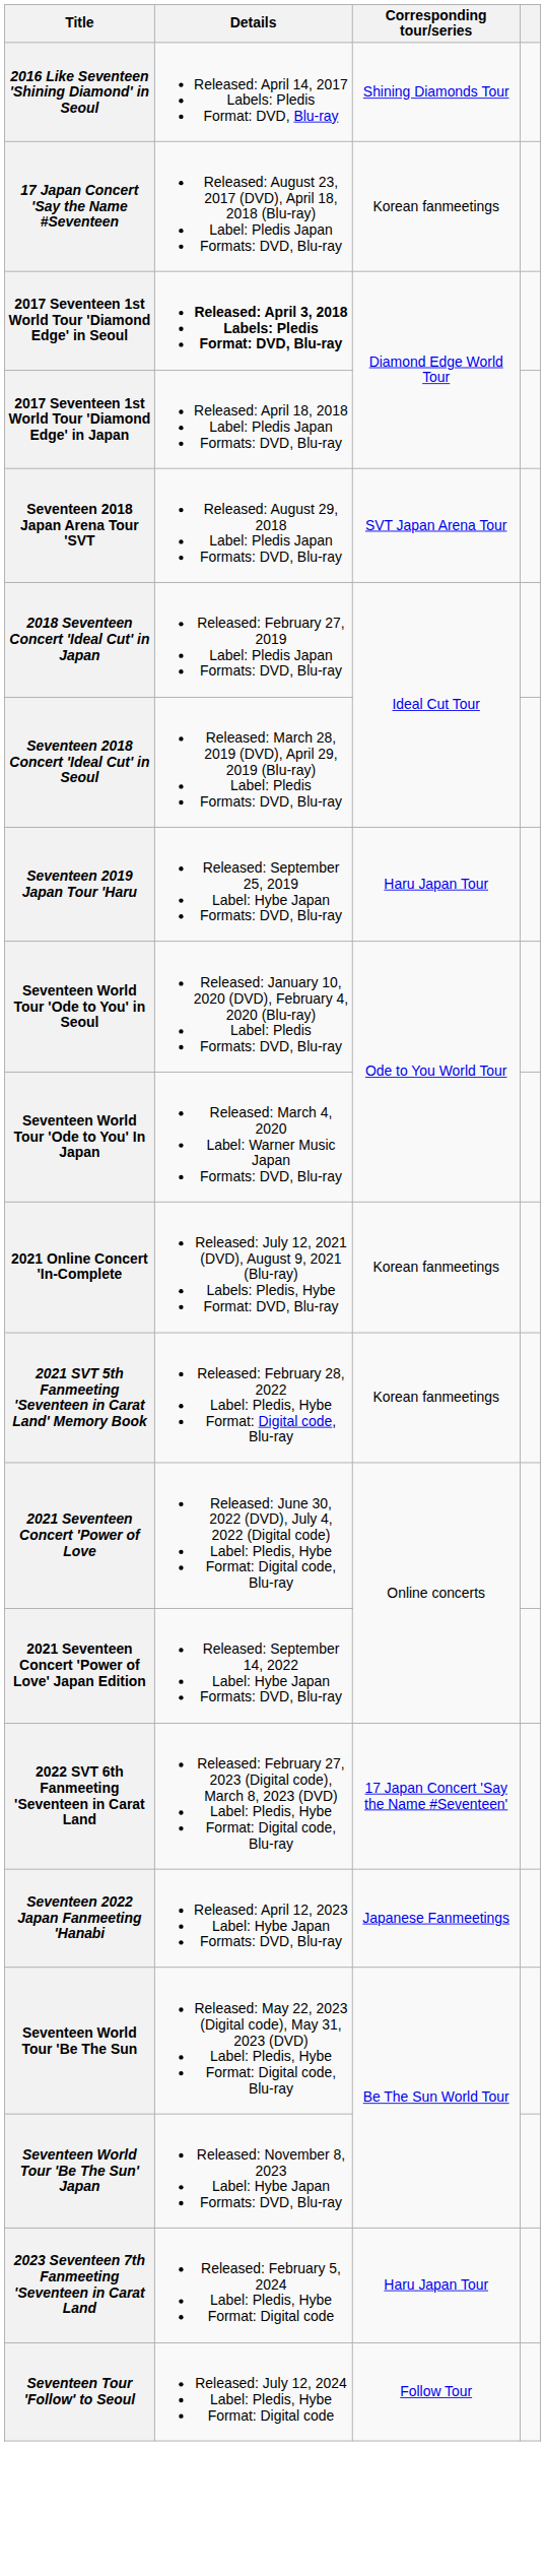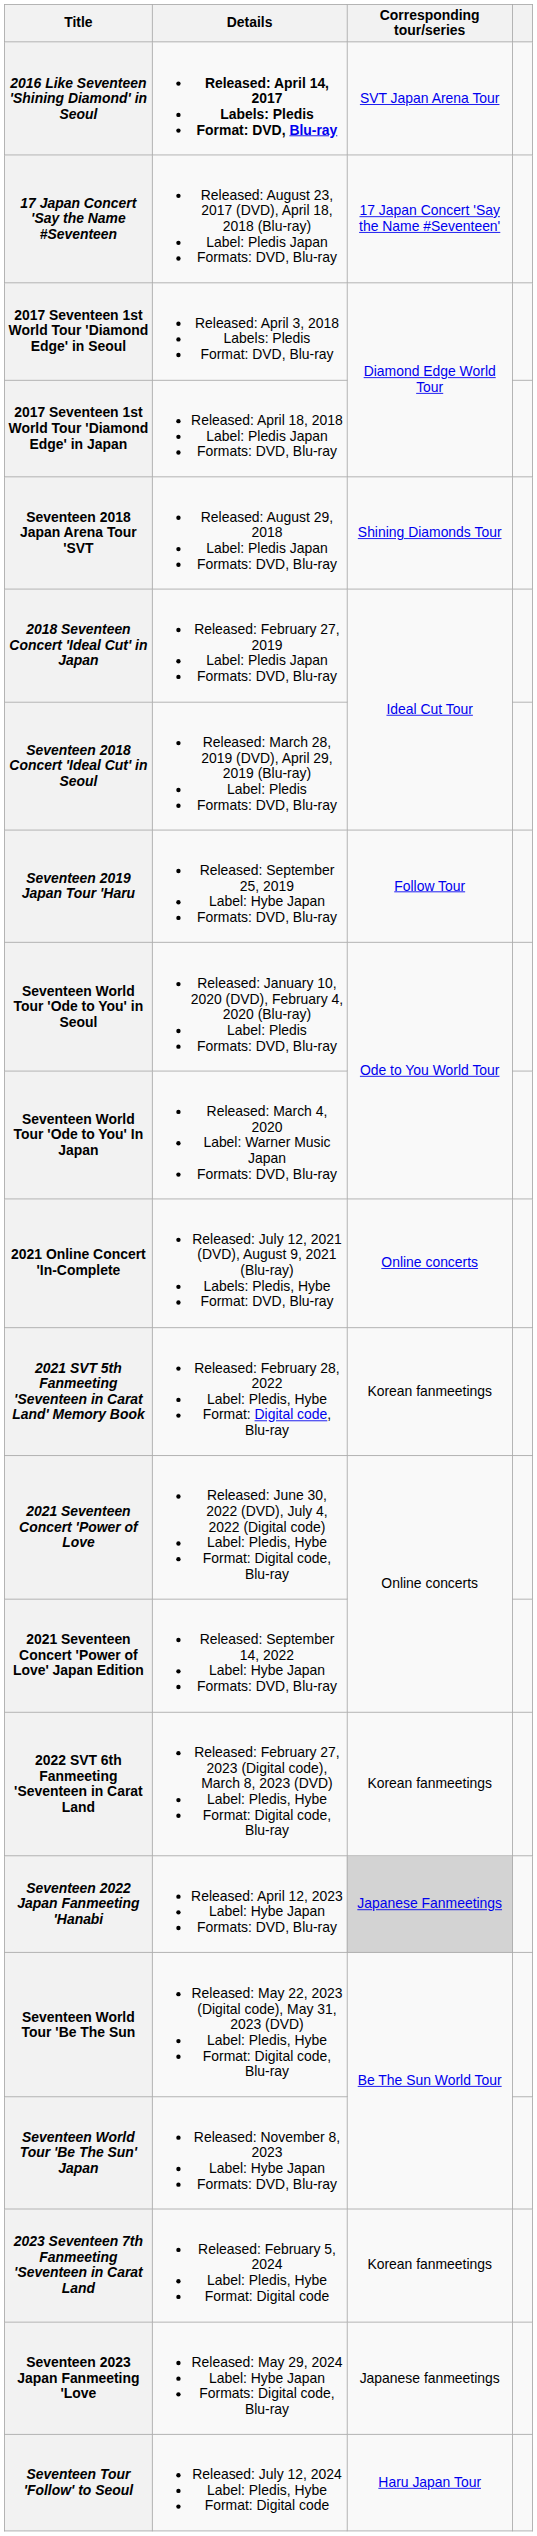 <table class="wikitable plainrowheaders" style="text-align:center;">
 <tr>
 <th scope="col" style="width:15em;">Title</th>
 <th style="width:20em;">Details</th>
 <th style="width:16em;">Corresponding tour/series</th>
 <th style="width:2em;"></th>
 </tr>
 <tr>
 <th scope="row"><em>2016 Like Seventeen 'Shining Diamond' in Seoul</em></th>
-<td><br><ul><li>Released: April 14, 2017</li><li>Labels: Pledis</li><li>Format: DVD, <a href='#'>Blu-ray</a></li></ul></td>
-<td><a href='#'>Shining Diamonds Tour</a></td>
+<td><strong><br><ul><li>Released: April 14, 2017</li><li>Labels: Pledis</li><li>Format: DVD, <a href='#'>Blu-ray</a></li></ul></strong></td>
+<td><a href='#'>SVT Japan Arena Tour</a></td>
 <td></td>
 </tr>
 <tr>
 <th scope="row"><em>17 Japan Concert 'Say the Name #Seventeen<strong></th>
 <td><br><ul><li>Released: August 23, 2017 (DVD), April 18, 2018 (Blu-ray)</li><li>Label: Pledis Japan</li><li>Formats: DVD, Blu-ray</li></ul></td>
-<td>Korean fanmeetings</td>
+<td><a href='#'>17 Japan Concert 'Say the Name #Seventeen'</a></td>
 <td></td>
 </tr>
 <tr>
 <th scope="row"></em>2017 Seventeen 1st World Tour 'Diamond Edge' in Seoul<em></th>
-<td><strong><br><ul><li>Released: April 3, 2018</li><li>Labels: Pledis</li><li>Format: DVD, Blu-ray</li></ul></strong></td>
+<td><br><ul><li>Released: April 3, 2018</li><li>Labels: Pledis</li><li>Format: DVD, Blu-ray</li></ul></td>
 <td rowspan="2"><a href='#'>Diamond Edge World Tour</a></td>
 <td></td>
 </tr>
 <tr>
 <th scope="row"></em>2017 Seventeen 1st World Tour 'Diamond Edge' in Japan<em></th>
 <td><br><ul><li>Released: April 18, 2018</li><li>Label: Pledis Japan</li><li>Formats: DVD, Blu-ray</li></ul></td>
 <td></td>
 </tr>
 <tr>
 <th scope="row"></em>Seventeen 2018 Japan Arena Tour 'SVT</strong></th>
 <td><br><ul><li>Released: August 29, 2018</li><li>Label: Pledis Japan</li><li>Formats: DVD, Blu-ray</li></ul></td>
-<td><a href='#'>SVT Japan Arena Tour</a></td>
+<td><a href='#'>Shining Diamonds Tour</a></td>
 <td></td>
 </tr>
 <tr>
 <th scope="row"><em>2018 Seventeen Concert 'Ideal Cut' in Japan</em></th>
 <td><br><ul><li>Released: February 27, 2019</li><li>Label: Pledis Japan</li><li>Formats: DVD, Blu-ray</li></ul></td>
 <td rowspan="2"><a href='#'>Ideal Cut Tour</a></td>
 <td></td>
 </tr>
 <tr>
 <th scope="row"><em>Seventeen 2018 Concert 'Ideal Cut' in Seoul</em></th>
 <td><br><ul><li>Released: March 28, 2019 (DVD), April 29, 2019 (Blu-ray)</li><li>Label: Pledis</li><li>Formats: DVD, Blu-ray</li></ul></td>
 <td></td>
 </tr>
 <tr>
 <th scope="row"><em>Seventeen 2019 Japan Tour 'Haru<strong></th>
 <td><br><ul><li>Released: September 25, 2019</li><li>Label: Hybe Japan</li><li>Formats: DVD, Blu-ray</li></ul></td>
-<td><a href='#'>Haru Japan Tour</a></td>
+<td><a href='#'>Follow Tour</a></td>
 <td></td>
 </tr>
 <tr>
 <th scope="row"></em>Seventeen World Tour 'Ode to You' in Seoul<em></th>
 <td><br><ul><li>Released: January 10, 2020 (DVD), February 4, 2020 (Blu-ray)</li><li>Label: Pledis</li><li>Formats: DVD, Blu-ray</li></ul></td>
 <td rowspan="2"><a href='#'>Ode to You World Tour</a></td>
 <td></td>
 </tr>
 <tr>
 <th scope="row"></em>Seventeen World Tour 'Ode to You' In Japan<em></th>
 <td><br><ul><li>Released: March 4, 2020</li><li>Label: Warner Music Japan</li><li>Formats: DVD, Blu-ray</li></ul></td>
 <td></td>
 </tr>
 <tr>
 <th scope="row"></em>2021 Online Concert 'In-Complete</strong></th>
 <td><br><ul><li>Released: July 12, 2021 (DVD), August 9, 2021 (Blu-ray)</li><li>Labels: Pledis, Hybe</li><li>Format: DVD, Blu-ray</li></ul></td>
-<td>Korean fanmeetings</td>
+<td><a href='#'>Online concerts</a></td>
 <td></td>
 </tr>
 <tr>
 <th scope="row"><em>2021 SVT 5th Fanmeeting 'Seventeen in Carat Land' Memory Book</em></th>
 <td><br><ul><li>Released: February 28, 2022</li><li>Label: Pledis, Hybe</li><li>Format: <a href='#'>Digital code</a>, Blu-ray</li></ul></td>
 <td>Korean fanmeetings</td>
 <td></td>
 </tr>
 <tr>
 <th scope="row"><em>2021 Seventeen Concert 'Power of Love<strong></th>
 <td><br><ul><li>Released: June 30, 2022 (DVD), July 4, 2022 (Digital code)</li><li>Label: Pledis, Hybe</li><li>Format: Digital code, Blu-ray</li></ul></td>
 <td rowspan="2">Online concerts</td>
 <td></td>
 </tr>
 <tr>
 <th scope="row"></em>2021 Seventeen Concert 'Power of Love' Japan Edition<em></th>
 <td><br><ul><li>Released: September 14, 2022</li><li>Label: Hybe Japan</li><li>Formats: DVD, Blu-ray</li></ul></td>
 <td></td>
 </tr>
 <tr>
 <th scope="row"></em>2022 SVT 6th Fanmeeting 'Seventeen in Carat Land</strong></th>
 <td><br><ul><li>Released: February 27, 2023 (Digital code), March 8, 2023 (DVD)</li><li>Label: Pledis, Hybe</li><li>Format: Digital code, Blu-ray</li></ul></td>
-<td><a href='#'>17 Japan Concert 'Say the Name #Seventeen'</a></td>
+<td>Korean fanmeetings</td>
 <td></td>
 </tr>
 <tr>
 <th scope="row"><em>Seventeen 2022 Japan Fanmeeting 'Hanabi<strong></th>
 <td><br><ul><li>Released: April 12, 2023</li><li>Label: Hybe Japan</li><li>Formats: DVD, Blu-ray</li></ul></td>
-<td><a href='#'>Japanese Fanmeetings</a></td>
+<td style="background: lightgrey;"><a href='#'>Japanese Fanmeetings</a></td>
 <td></td>
 </tr>
 <tr>
 <th scope="row"></em>Seventeen World Tour 'Be The Sun</strong></th>
 <td><br><ul><li>Released: May 22, 2023 (Digital code), May 31, 2023 (DVD)</li><li>Label: Pledis, Hybe</li><li>Format: Digital code, Blu-ray</li></ul></td>
 <td rowspan="2"><a href='#'>Be The Sun World Tour</a></td>
 <td></td>
 </tr>
 <tr>
 <th scope="row"><em>Seventeen World Tour 'Be The Sun' Japan</em></th>
 <td><br><ul><li>Released: November 8, 2023</li><li>Label: Hybe Japan</li><li>Formats: DVD, Blu-ray</li></ul></td>
 <td></td>
 </tr>
 <tr>
 <th scope="row"><em>2023 Seventeen 7th Fanmeeting 'Seventeen in Carat Land<strong></th>
 <td><br><ul><li>Released: February 5, 2024</li><li>Label: Pledis, Hybe</li><li>Format: Digital code</li></ul></td>
-<td><a href='#'>Haru Japan Tour</a></td>
+<td>Korean fanmeetings</td>
+<td></td>
+</tr>
+<tr>
+<th scope="row"></em>Seventeen 2023 Japan Fanmeeting 'Love</strong></th>
+<td><br><ul><li>Released: May 29, 2024</li><li>Label: Hybe Japan</li><li>Formats: Digital code, Blu-ray</li></ul></td>
+<td>Japanese fanmeetings</td>
 <td></td>
 </tr>
 <tr>
 <th scope="row"><em>Seventeen Tour 'Follow' to Seoul</em></th>
 <td><br><ul><li>Released: July 12, 2024</li><li>Label: Pledis, Hybe</li><li>Format: Digital code</li></ul></td>
-<td><a href='#'>Follow Tour</a></td>
+<td><a href='#'>Haru Japan Tour</a></td>
 <td></td>
 </tr>
 </table>
